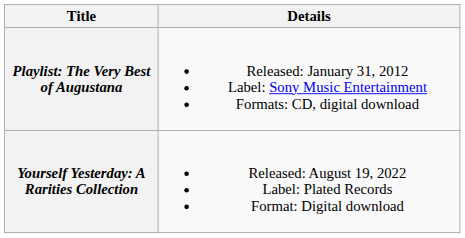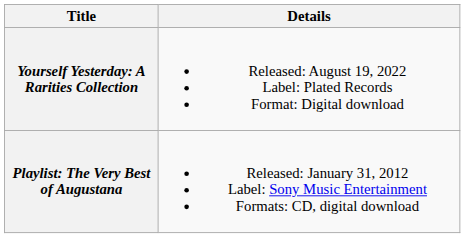 <table class="wikitable plainrowheaders" style="text-align:center">
 <tr>
 <th scope="col" style="width:10em">Title</th>
 <th scope="col" style="width:20em">Details</th>
 </tr>
 <tr>
+<th scope="row"><em>Yourself Yesterday: A Rarities Collection</em></th>
+<td><br><ul><li>Released: August 19, 2022</li><li>Label: Plated Records</li><li>Format: Digital download</li></ul></td>
+</tr>
+<tr>
 <th scope="row"><em>Playlist: The Very Best of Augustana</em></th>
 <td><br><ul><li>Released: January 31, 2012</li><li>Label: <a href='#'>Sony Music Entertainment</a></li><li>Formats: CD, digital download</li></ul></td>
 </tr>
-<tr>
-<th scope="row"><em>Yourself Yesterday: A Rarities Collection</em></th>
-<td><br><ul><li>Released: August 19, 2022</li><li>Label: Plated Records</li><li>Format: Digital download</li></ul></td>
-</tr>
 </table>
